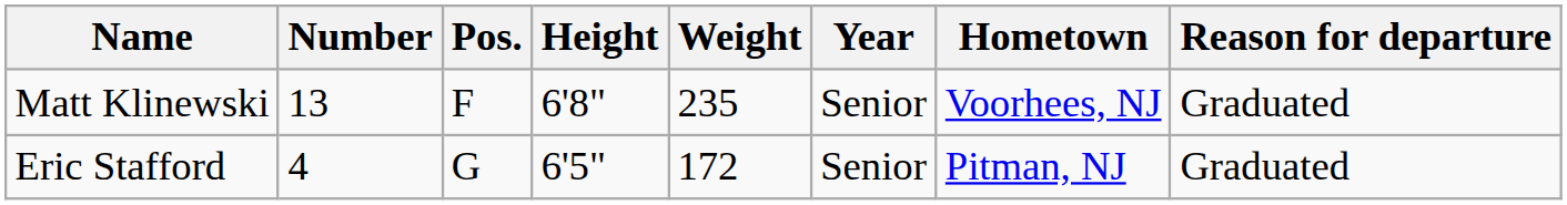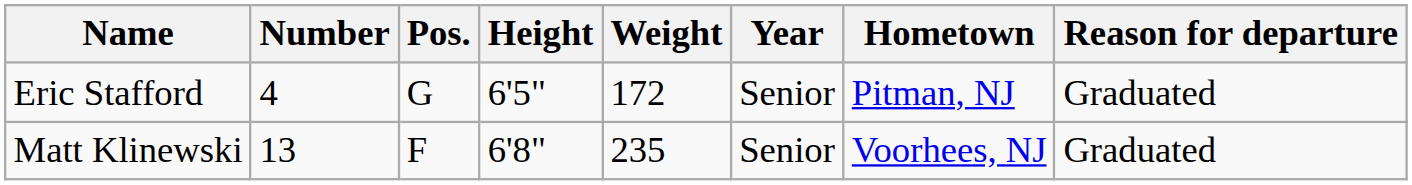 <table class="wikitable sortable" border="1">
 <tr>
 <th>Name</th>
 <th>Number</th>
 <th>Pos.</th>
 <th>Height</th>
 <th>Weight</th>
 <th>Year</th>
 <th>Hometown</th>
 <th class="unsortable">Reason for departure</th>
 </tr>
 <tr>
+<td>Eric Stafford</td>
+<td>4</td>
+<td>G</td>
+<td>6'5"</td>
+<td>172</td>
+<td>Senior</td>
+<td><a href='#'>Pitman, NJ</a></td>
+<td>Graduated</td>
+</tr>
+<tr>
 <td>Matt Klinewski</td>
 <td>13</td>
 <td>F</td>
 <td>6'8"</td>
 <td>235</td>
 <td>Senior</td>
 <td><a href='#'>Voorhees, NJ</a></td>
 <td>Graduated</td>
 </tr>
-<tr>
-<td>Eric Stafford</td>
-<td>4</td>
-<td>G</td>
-<td>6'5"</td>
-<td>172</td>
-<td>Senior</td>
-<td><a href='#'>Pitman, NJ</a></td>
-<td>Graduated</td>
-</tr>
 </table>
